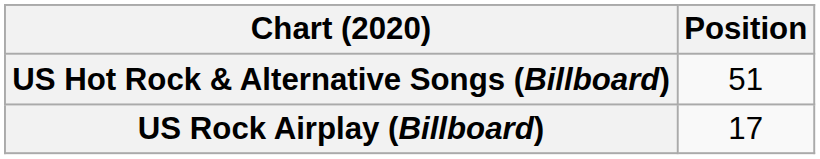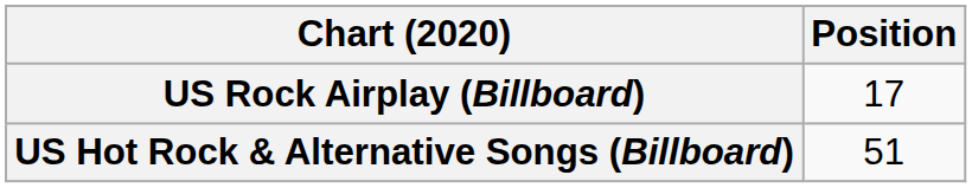 <table class="wikitable plainrowheaders" style="text-align:center;">
 <tr>
 <th scope="col">Chart (2020)</th>
 <th scope="col">Position</th>
 </tr>
 <tr>
+<th scope="row">US Rock Airplay (<em>Billboard</em>)</th>
+<td>17</td>
+</tr>
+<tr>
 <th scope="row">US Hot Rock & Alternative Songs (<em>Billboard</em>)</th>
 <td>51</td>
 </tr>
-<tr>
-<th scope="row">US Rock Airplay (<em>Billboard</em>)</th>
-<td>17</td>
-</tr>
 </table>
